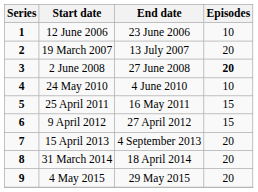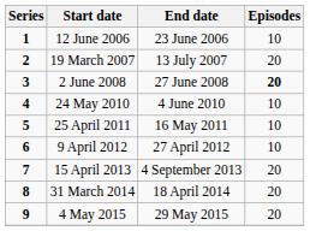 <table class="wikitable" style="text-align:center;">
 <tr>
 <th>Series</th>
 <th>Start date</th>
 <th>End date</th>
 <th>Episodes</th>
 </tr>
 <tr>
 <td><strong>1</strong></td>
 <td>12 June 2006</td>
 <td>23 June 2006</td>
 <td>10</td>
 </tr>
 <tr>
 <td><strong>2</strong></td>
 <td>19 March 2007</td>
 <td>13 July 2007</td>
 <td>20</td>
 </tr>
 <tr>
 <td><strong>3</strong></td>
 <td>2 June 2008</td>
 <td>27 June 2008</td>
 <td><strong>20</strong></td>
 </tr>
 <tr>
 <td><strong>4</strong></td>
 <td>24 May 2010</td>
 <td>4 June 2010</td>
 <td>10</td>
 </tr>
 <tr>
 <td><strong>5</strong></td>
 <td>25 April 2011</td>
 <td>16 May 2011</td>
-<td>15</td>
+<td>10</td>
 </tr>
 <tr>
 <td><strong>6</strong></td>
 <td>9 April 2012</td>
 <td>27 April 2012</td>
-<td>15</td>
+<td>10</td>
 </tr>
 <tr>
 <td><strong>7</strong></td>
 <td>15 April 2013</td>
 <td>4 September 2013</td>
 <td>20</td>
 </tr>
 <tr>
 <td><strong>8</strong></td>
 <td>31 March 2014</td>
 <td>18 April 2014</td>
 <td>20</td>
 </tr>
 <tr>
 <td><strong>9</strong></td>
 <td>4 May 2015</td>
 <td>29 May 2015</td>
 <td>20</td>
 </tr>
 <tr>
 </tr>
 </table>
